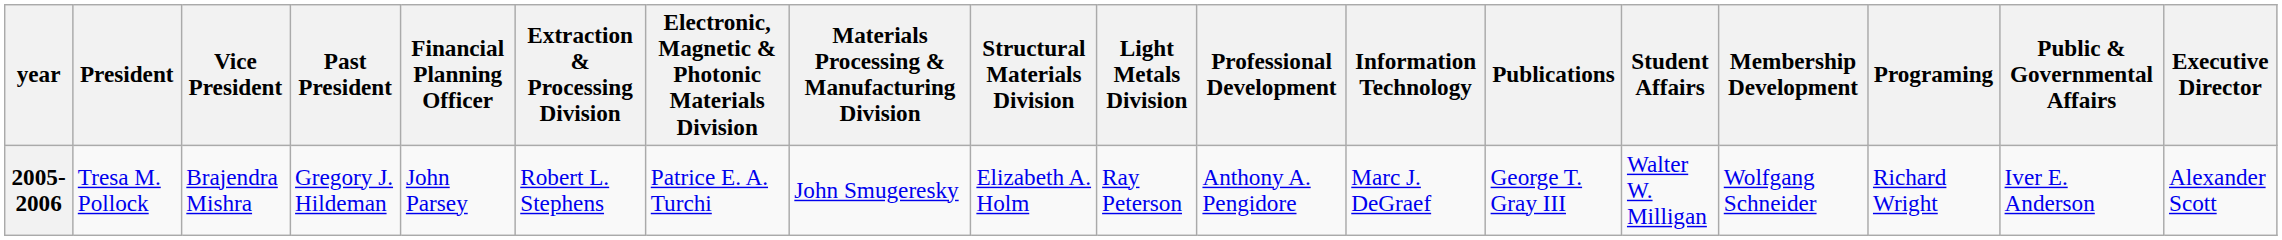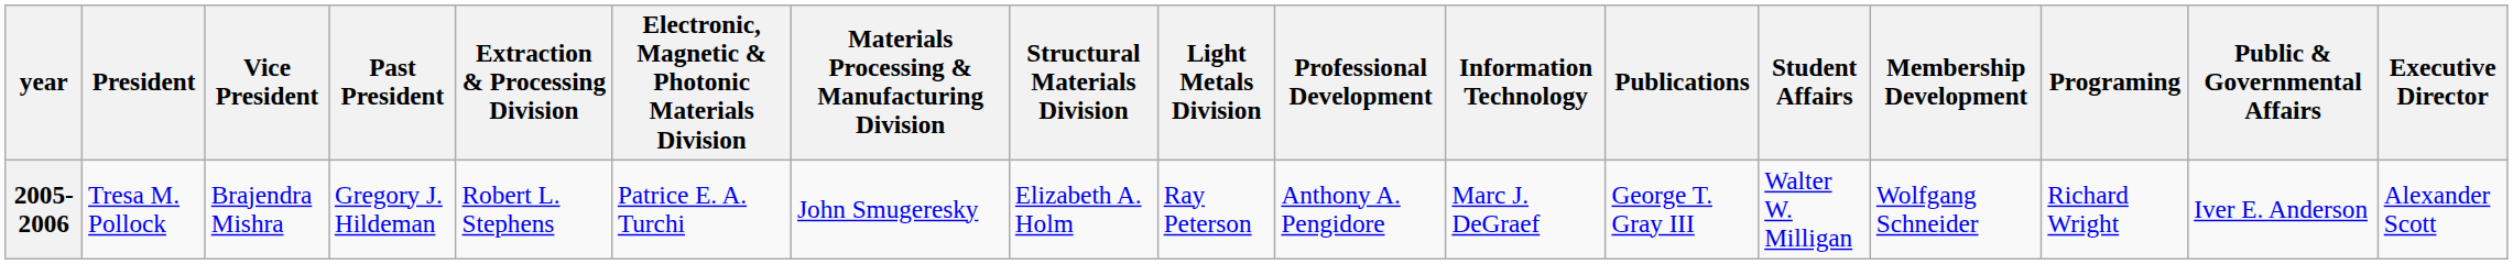 <table class="wikitable plainrowheaders">
 <tr>
 <th scope="col">year</th>
 <th scope="col">President</th>
 <th scope="col">Vice President</th>
 <th scope="col">Past President</th>
-<th scope="col">Financial Planning Officer</th>
 <th scope="col">Extraction & Processing Division</th>
 <th scope="col">Electronic, Magnetic & Photonic Materials Division</th>
 <th scope="col">Materials Processing & Manufacturing Division</th>
 <th scope="col">Structural Materials Division</th>
 <th scope="col">Light Metals Division</th>
 <th scope="col">Professional Development</th>
 <th scope="col">Information Technology</th>
 <th>Publications</th>
 <th>Student Affairs</th>
 <th scope="col">Membership  Development</th>
 <th scope="col">Programing</th>
 <th scope="col">Public & Governmental Affairs</th>
 <th scope="col">Executive Director</th>
 </tr>
 <tr>
 <th scope="row">2005-2006</th>
 <td><a href='#'>Tresa M. Pollock</a></td>
 <td><a href='#'>Brajendra Mishra</a></td>
 <td><a href='#'>Gregory J. Hildeman</a></td>
-<td><a href='#'>John Parsey</a></td>
 <td><a href='#'>Robert L. Stephens</a></td>
 <td><a href='#'>Patrice E. A. Turchi</a></td>
 <td><a href='#'>John Smugeresky</a></td>
 <td><a href='#'>Elizabeth A. Holm</a></td>
 <td><a href='#'>Ray Peterson</a></td>
 <td><a href='#'>Anthony A. Pengidore</a></td>
 <td><a href='#'>Marc J. DeGraef</a></td>
 <td><a href='#'>George T. Gray III</a></td>
 <td><a href='#'>Walter W. Milligan</a></td>
 <td><a href='#'>Wolfgang Schneider</a></td>
 <td><a href='#'>Richard Wright</a></td>
 <td><a href='#'>Iver E. Anderson</a></td>
 <td><a href='#'>Alexander Scott</a></td>
 </tr>
 </table>
